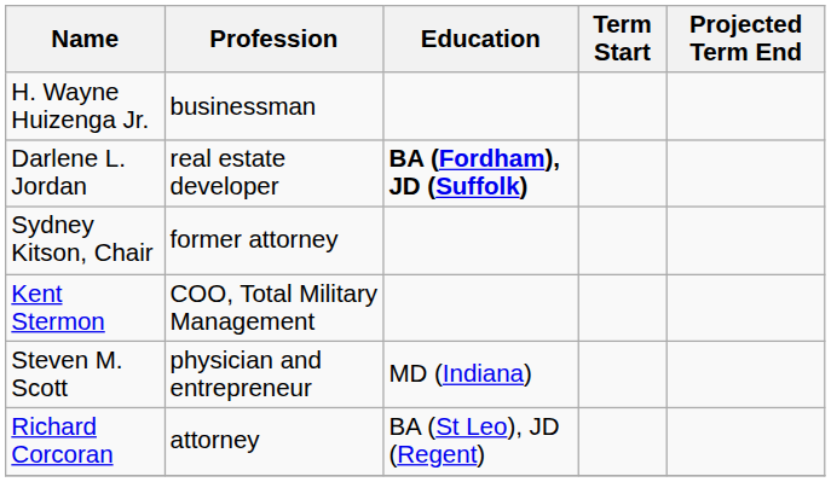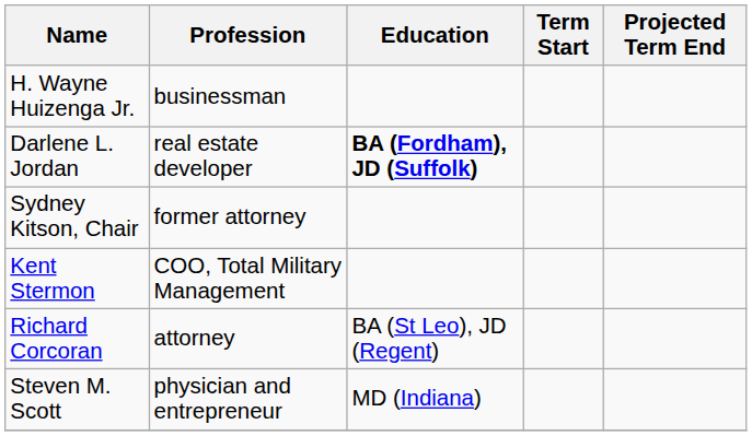 <table class="wikitable sortable" style="width: 60%">
 <tr>
 <th>Name</th>
 <th>Profession</th>
 <th>Education</th>
 <th>Term Start</th>
 <th>Projected Term End</th>
 </tr>
 <tr>
 <td>H. Wayne Huizenga Jr.</td>
 <td>businessman</td>
 <td></td>
 <td></td>
 <td></td>
 </tr>
 <tr>
 <td>Darlene L. Jordan</td>
 <td>real estate developer</td>
 <td><strong>BA (<a href='#'>Fordham</a>), JD (<a href='#'>Suffolk</a>)</strong></td>
 <td></td>
 <td></td>
 </tr>
 <tr>
 <td>Sydney Kitson, Chair</td>
 <td>former attorney</td>
 <td></td>
 <td></td>
 <td></td>
 </tr>
 <tr>
 <td><a href='#'>Kent Stermon</a></td>
 <td>COO, Total Military Management</td>
 <td></td>
 <td></td>
 <td></td>
 </tr>
 <tr>
+<td><a href='#'>Richard Corcoran</a></td>
+<td>attorney</td>
+<td>BA (<a href='#'>St Leo</a>), JD (<a href='#'>Regent</a>)</td>
+<td></td>
+<td></td>
+</tr>
+<tr>
 <td>Steven M. Scott</td>
 <td>physician and entrepreneur</td>
 <td>MD (<a href='#'>Indiana</a>)</td>
 <td></td>
 <td></td>
 </tr>
 <tr>
-<td><a href='#'>Richard Corcoran</a></td>
-<td>attorney</td>
-<td>BA (<a href='#'>St Leo</a>), JD (<a href='#'>Regent</a>)</td>
-<td></td>
-<td></td>
-</tr>
-<tr>
 </tr>
 </table>
